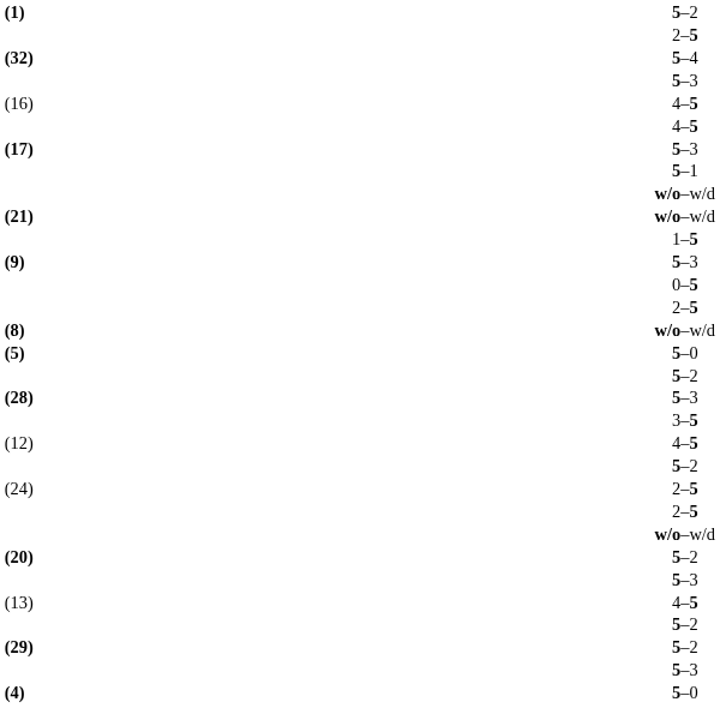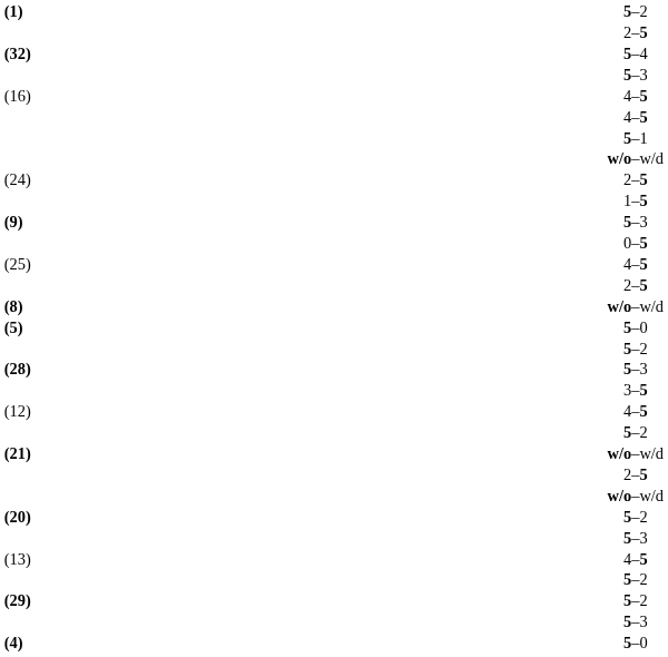 <table width="100%" cellspacing="1">
 <tr>
 <th width=45%></th>
 <th width=10%></th>
 <th width=45%></th>
 </tr>
 <tr>
 <td><strong> (1)</strong></td>
 <td align="center"><strong>5</strong>–2</td>
 <td></td>
 </tr>
 <tr>
 <td></td>
 <td align="center">2–<strong>5</strong></td>
 <td><strong></strong></td>
 </tr>
 <tr>
 <td><strong> (32)</strong></td>
 <td align="center"><strong>5</strong>–4</td>
 <td></td>
 </tr>
 <tr>
 <td><strong></strong></td>
 <td align="center"><strong>5</strong>–3</td>
 <td></td>
 </tr>
 <tr>
 <td> (16)</td>
 <td align="center">4–<strong>5</strong></td>
 <td><strong></strong></td>
 </tr>
 <tr>
 <td></td>
 <td align="center">4–<strong>5</strong></td>
 <td><strong></strong></td>
 </tr>
 <tr>
-<td><strong> (17)</strong></td>
-<td align="center"><strong>5</strong>–3</td>
-<td></td>
-</tr>
-<tr>
 <td><strong></strong></td>
 <td align="center"><strong>5</strong>–1</td>
 <td></td>
 </tr>
 <tr>
 <td><strong></strong></td>
 <td align="center"><strong>w/o</strong>–w/d</td>
 <td></td>
 </tr>
 <tr>
-<td><strong> (21)</strong></td>
-<td align="center"><strong>w/o</strong>–w/d</td>
-<td></td>
+<td> (24)</td>
+<td align="center">2–<strong>5</strong></td>
+<td><strong></strong></td>
 </tr>
 <tr>
 <td></td>
 <td align="center">1–<strong>5</strong></td>
 <td><strong></strong></td>
 </tr>
 <tr>
 <td><strong> (9)</strong></td>
 <td align="center"><strong>5</strong>–3</td>
 <td></td>
 </tr>
 <tr>
 <td></td>
 <td align="center">0–<strong>5</strong></td>
+<td><strong></strong></td>
+</tr>
+<tr>
+<td> (25)</td>
+<td align="center">4–<strong>5</strong></td>
 <td><strong></strong></td>
 </tr>
 <tr>
 <td></td>
 <td align="center">2–<strong>5</strong></td>
 <td><strong></strong></td>
 </tr>
 <tr>
 <td><strong> (8)</strong></td>
 <td align="center"><strong>w/o</strong>–w/d</td>
 <td></td>
 </tr>
 <tr>
 <td><strong> (5)</strong></td>
 <td align="center"><strong>5</strong>–0</td>
 <td></td>
 </tr>
 <tr>
 <td><strong></strong></td>
 <td align="center"><strong>5</strong>–2</td>
 <td></td>
 </tr>
 <tr>
 <td><strong> (28)</strong></td>
 <td align="center"><strong>5</strong>–3</td>
 <td></td>
 </tr>
 <tr>
 <td></td>
 <td align="center">3–<strong>5</strong></td>
 <td><strong></strong></td>
 </tr>
 <tr>
 <td> (12)</td>
 <td align="center">4–<strong>5</strong></td>
 <td><strong></strong></td>
 </tr>
 <tr>
 <td><strong></strong></td>
 <td align="center"><strong>5</strong>–2</td>
 <td></td>
 </tr>
 <tr>
-<td> (24)</td>
-<td align="center">2–<strong>5</strong></td>
-<td><strong></strong></td>
+<td><strong> (21)</strong></td>
+<td align="center"><strong>w/o</strong>–w/d</td>
+<td></td>
 </tr>
 <tr>
 <td></td>
 <td align="center">2–<strong>5</strong></td>
 <td><strong></strong></td>
 </tr>
 <tr>
 <td><strong></strong></td>
 <td align="center"><strong>w/o</strong>–w/d</td>
 <td></td>
 </tr>
 <tr>
 <td><strong> (20)</strong></td>
 <td align="center"><strong>5</strong>–2</td>
 <td></td>
 </tr>
 <tr>
 <td><strong></strong></td>
 <td align="center"><strong>5</strong>–3</td>
 <td></td>
 </tr>
 <tr>
 <td> (13)</td>
 <td align="center">4–<strong>5</strong></td>
 <td><strong></strong></td>
 </tr>
 <tr>
 <td><strong></strong></td>
 <td align="center"><strong>5</strong>–2</td>
 <td></td>
 </tr>
 <tr>
 <td><strong> (29)</strong></td>
 <td align="center"><strong>5</strong>–2</td>
 <td></td>
 </tr>
 <tr>
 <td><strong></strong></td>
 <td align="center"><strong>5</strong>–3</td>
 <td></td>
 </tr>
 <tr>
 <td><strong> (4)</strong></td>
 <td align="center"><strong>5</strong>–0</td>
 <td></td>
 </tr>
 </table>
